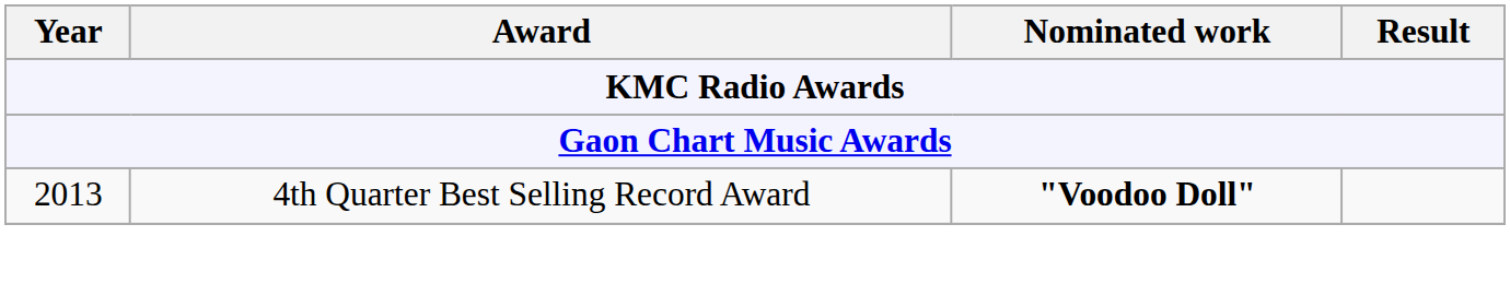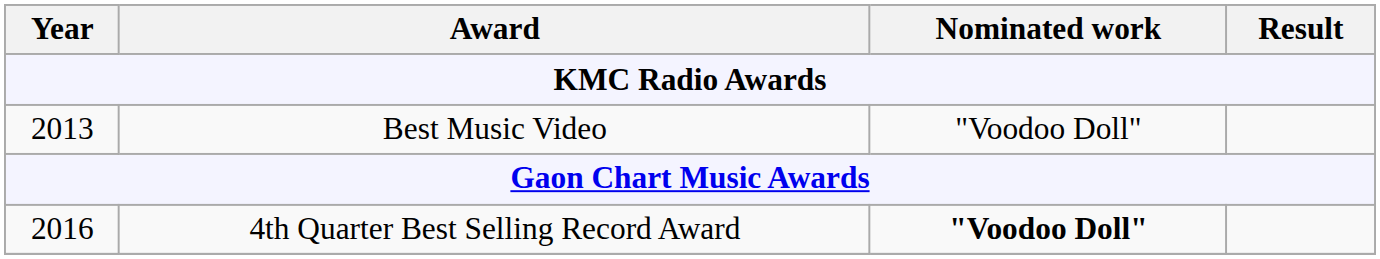 <table class="wikitable" style="text-align:center; width:700px">
 <tr>
 <th>Year</th>
 <th>Award</th>
 <th>Nominated work</th>
 <th>Result</th>
 </tr>
 <tr>
 <td colspan="4"  style="text-align:center; background:#f4f4ff;"><strong>KMC Radio Awards</strong></td>
 </tr>
 <tr>
+<td>2013</td>
+<td>Best Music Video</td>
+<td>"Voodoo Doll"</td>
+<td></td>
+</tr>
+<tr>
 <td colspan="4"  style="text-align:center; background:#f4f4ff;"><strong><a href='#'>Gaon Chart Music Awards</a></strong></td>
 </tr>
 <tr>
-<td>2013</td>
+<td>2016</td>
 <td>4th Quarter Best Selling Record Award</td>
 <td><strong>"Voodoo Doll"</strong></td>
 <td></td>
 </tr>
 <tr>
 </tr>
 </table>
